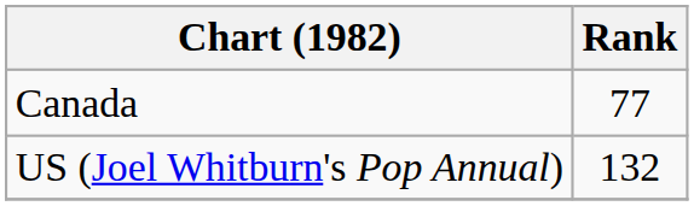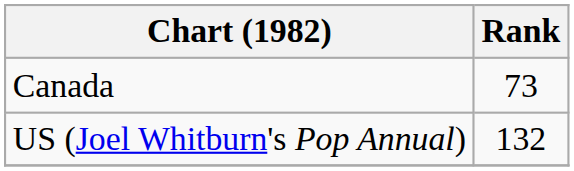 <table class="wikitable">
 <tr>
 <th align="left">Chart (1982)</th>
 <th style="text-align:center;">Rank</th>
 </tr>
 <tr>
 <td>Canada </td>
-<td style="text-align:center;">77</td>
+<td style="text-align:center;">73</td>
 </tr>
 <tr>
 <td>US (<a href='#'>Joel Whitburn</a>'s <em>Pop Annual</em>)</td>
 <td style="text-align:center;">132</td>
 </tr>
 <tr>
 </tr>
 </table>
